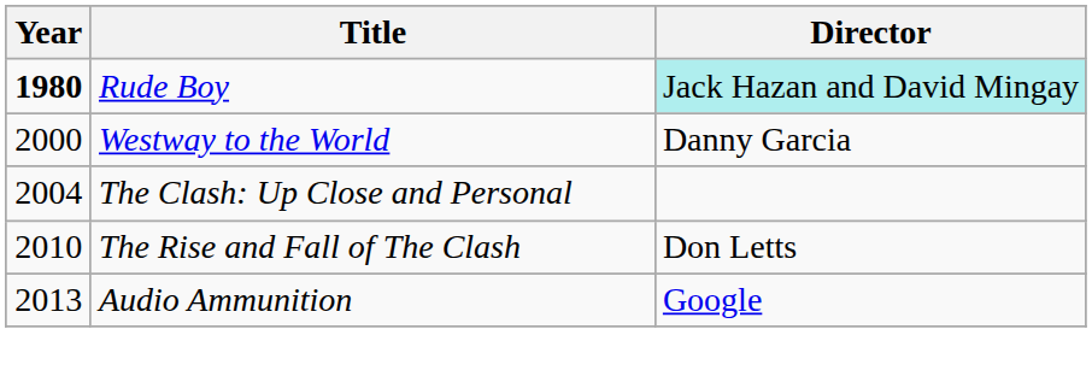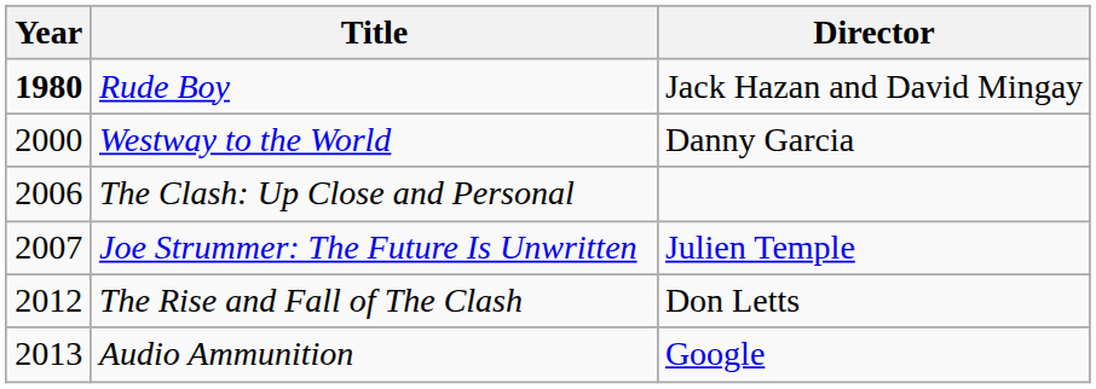 <table class="wikitable sortable">
 <tr>
 <th style="width:33px">Year</th>
 <th style="width:260px">Title</th>
 <th>Director</th>
 </tr>
 <tr>
 <td style="text-align:center"><strong>1980</strong></td>
 <td><em><a href='#'>Rude Boy</a></em></td>
-<td style="background: paleturquoise;">Jack Hazan and David Mingay</td>
+<td>Jack Hazan and David Mingay</td>
 </tr>
 <tr>
 <td style="text-align:center">2000</td>
 <td><em><a href='#'>Westway to the World</a></em></td>
 <td>Danny Garcia</td>
 </tr>
 <tr>
-<td style="text-align:center">2004</td>
+<td style="text-align:center">2006</td>
 <td><em>The Clash: Up Close and Personal</em></td>
 <td></td>
 </tr>
 <tr>
-<td style="text-align:center">2010</td>
+<td style="text-align:center">2007</td>
+<td><em><a href='#'>Joe Strummer: The Future Is Unwritten</a></em></td>
+<td><a href='#'>Julien Temple</a></td>
+</tr>
+<tr>
+<td style="text-align:center">2012</td>
 <td><em>The Rise and Fall of The Clash</em></td>
 <td>Don Letts</td>
 </tr>
 <tr>
 <td style="text-align:center">2013</td>
 <td><em>Audio Ammunition</em></td>
 <td><a href='#'>Google</a></td>
 </tr>
 </table>
